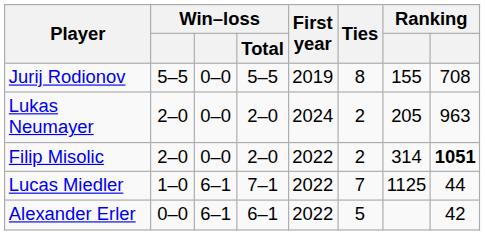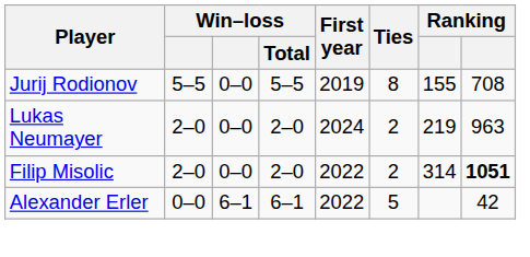 <table class="wikitable sortable nowrap" style=text-align:center>
 <tr>
 <th rowspan=2 width=120>Player</th>
 <th class="unsortable" colspan=3>Win–loss</th>
 <th rowspan=2>First<br>year</th>
 <th rowspan=2>Ties</th>
 <th class="unsortable" colspan=2>Ranking</th>
 </tr>
 <tr>
 <th width=30></th>
 <th width=30></th>
 <th>Total</th>
 <th width=25></th>
 <th width=25></th>
 </tr>
 <tr>
 <td align="left"><a href='#'>Jurij Rodionov</a></td>
 <td>5–5</td>
 <td>0–0</td>
 <td>5–5</td>
 <td>2019</td>
 <td>8</td>
 <td>155</td>
 <td>708</td>
 </tr>
 <tr>
 <td align="left"><a href='#'>Lukas Neumayer</a></td>
 <td>2–0</td>
 <td>0–0</td>
 <td>2–0</td>
 <td>2024</td>
 <td>2</td>
-<td>205</td>
+<td>219</td>
 <td>963</td>
 </tr>
 <tr>
 <td align="left"><a href='#'>Filip Misolic</a></td>
 <td>2–0</td>
 <td>0–0</td>
 <td>2–0</td>
 <td>2022</td>
 <td>2</td>
 <td>314</td>
 <td><strong>1051</strong></td>
 </tr>
 <tr>
-<td align="left"><a href='#'>Lucas Miedler</a></td>
-<td>1–0</td>
-<td>6–1</td>
-<td>7–1</td>
-<td>2022</td>
-<td>7</td>
-<td>1125</td>
-<td>44</td>
-</tr>
-<tr>
 <td align="left"><a href='#'>Alexander Erler</a></td>
 <td>0–0</td>
 <td>6–1</td>
 <td>6–1</td>
 <td>2022</td>
 <td>5</td>
 <td></td>
 <td>42</td>
 </tr>
 </table>
